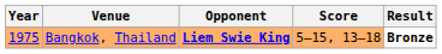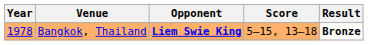 <table class="sortable wikitable" style="font-size: 90%;">
 <tr>
 <th>Year</th>
 <th>Venue</th>
 <th>Opponent</th>
 <th>Score</th>
 <th>Result</th>
 </tr>
 <tr style="background:#FFB069">
-<td align="center"><a href='#'>1975</a></td>
+<td align="center"><a href='#'>1978</a></td>
 <td align="left"><a href='#'>Bangkok</a>, <a href='#'>Thailand</a></td>
 <td align="left"><strong> <a href='#'>Liem Swie King</a></strong></td>
 <td align="left">5–15, 13–18</td>
 <td style="text-align:left; background:white"> <strong>Bronze</strong></td>
 </tr>
 </table>
